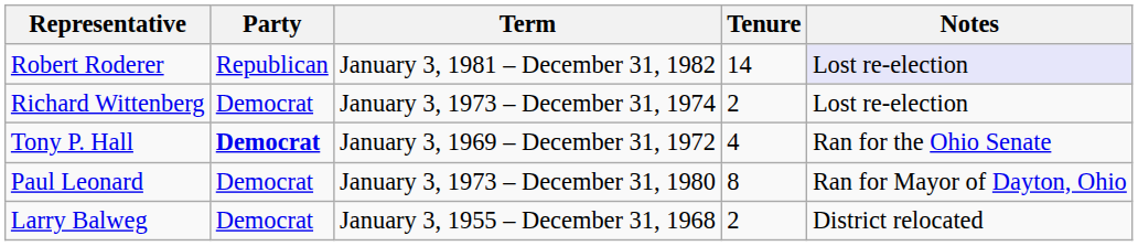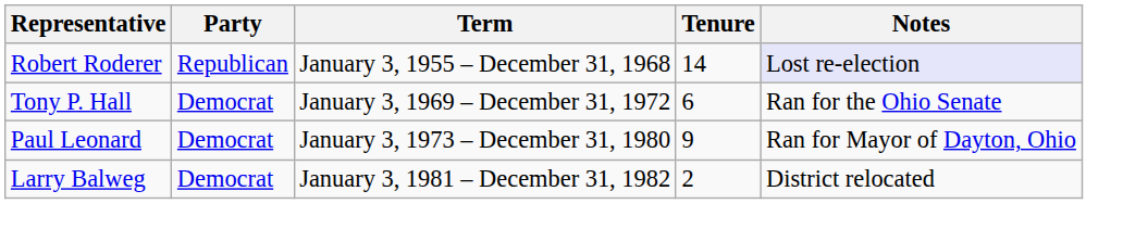 <table class=wikitable>
 <tr valign=bottom>
 <th>Representative</th>
 <th>Party</th>
 <th>Term</th>
 <th>Tenure</th>
 <th>Notes</th>
 </tr>
 <tr>
 <td><a href='#'>Robert Roderer</a></td>
 <td><a href='#'>Republican</a></td>
-<td>January 3, 1981 – December 31, 1982</td>
+<td>January 3, 1955 – December 31, 1968</td>
 <td>14</td>
 <td style="background: lavender;">Lost re-election</td>
 </tr>
 <tr>
-<td><a href='#'>Richard Wittenberg</a></td>
+<td><a href='#'>Tony P. Hall</a></td>
 <td><a href='#'>Democrat</a></td>
-<td>January 3, 1973 – December 31, 1974</td>
-<td>2</td>
-<td>Lost re-election</td>
-</tr>
-<tr>
-<td><a href='#'>Tony P. Hall</a></td>
-<td><strong><a href='#'>Democrat</a></strong></td>
 <td>January 3, 1969 – December 31, 1972</td>
-<td>4</td>
+<td>6</td>
 <td>Ran for the <a href='#'>Ohio Senate</a></td>
 </tr>
 <tr>
 <td><a href='#'>Paul Leonard</a></td>
 <td><a href='#'>Democrat</a></td>
 <td>January 3, 1973 – December 31, 1980</td>
-<td>8</td>
+<td>9</td>
 <td>Ran for Mayor of <a href='#'>Dayton, Ohio</a></td>
 </tr>
 <tr>
 <td><a href='#'>Larry Balweg</a></td>
 <td><a href='#'>Democrat</a></td>
-<td>January 3, 1955 – December 31, 1968</td>
+<td>January 3, 1981 – December 31, 1982</td>
 <td>2</td>
 <td>District relocated</td>
 </tr>
 </table>
